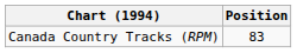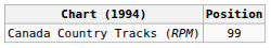 <table class="wikitable sortable">
 <tr>
 <th scope="col">Chart (1994)</th>
 <th scope="col">Position</th>
 </tr>
 <tr>
 <td>Canada Country Tracks (<em>RPM</em>)</td>
-<td align="center">83</td>
+<td align="center">99</td>
 </tr>
 </table>
